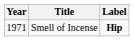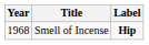 <table class="wikitable sortable">
 <tr>
 <th>Year</th>
 <th>Title</th>
 <th>Label</th>
 </tr>
 <tr>
-<td align="center">1971</td>
+<td align="center">1968</td>
 <td align="center">Smell of Incense</td>
 <td align="center"><strong>Hip</strong></td>
 </tr>
 </table>
